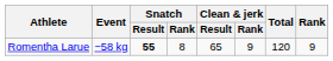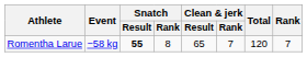 <table class="wikitable" style="font-size:90%">
 <tr>
 <th rowspan="2">Athlete</th>
 <th rowspan="2">Event</th>
 <th colspan="2">Snatch</th>
 <th colspan="2">Clean & jerk</th>
 <th rowspan="2">Total</th>
 <th rowspan="2">Rank</th>
 </tr>
 <tr style="font-size:95%">
 <th>Result</th>
 <th>Rank</th>
 <th>Result</th>
 <th>Rank</th>
 </tr>
 <tr align=center>
 <td align=left><a href='#'>Romentha Larue</a></td>
 <td align=left><a href='#'>−58 kg</a></td>
 <td><strong>55</strong></td>
 <td>8</td>
 <td>65</td>
-<td>9</td>
+<td>7</td>
 <td>120</td>
-<td>9</td>
+<td>7</td>
 </tr>
 </table>
